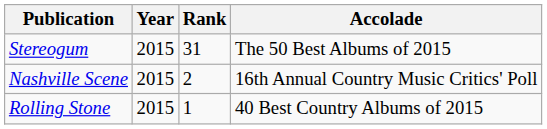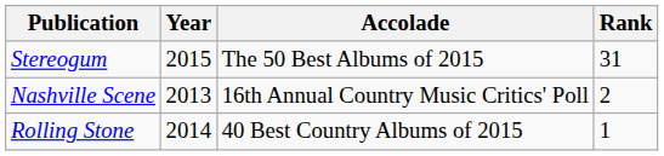 <table class="wikitable">
 <tr>
 <th>Publication</th>
 <th>Year</th>
+<th>Accolade</th>
 <th>Rank</th>
-<th>Accolade</th>
 </tr>
 <tr>
 <td><em><a href='#'>Stereogum</a></em></td>
 <td>2015</td>
+<td>The 50 Best Albums of 2015</td>
 <td>31</td>
-<td>The 50 Best Albums of 2015</td>
 </tr>
 <tr>
 <td><em><a href='#'>Nashville Scene</a></em></td>
-<td>2015</td>
+<td>2013</td>
+<td>16th Annual Country Music Critics' Poll</td>
 <td>2</td>
-<td>16th Annual Country Music Critics' Poll</td>
 </tr>
 <tr>
 <td><em><a href='#'>Rolling Stone</a></em></td>
-<td>2015</td>
+<td>2014</td>
+<td>40 Best Country Albums of 2015</td>
 <td>1</td>
-<td>40 Best Country Albums of 2015</td>
 </tr>
 </table>
